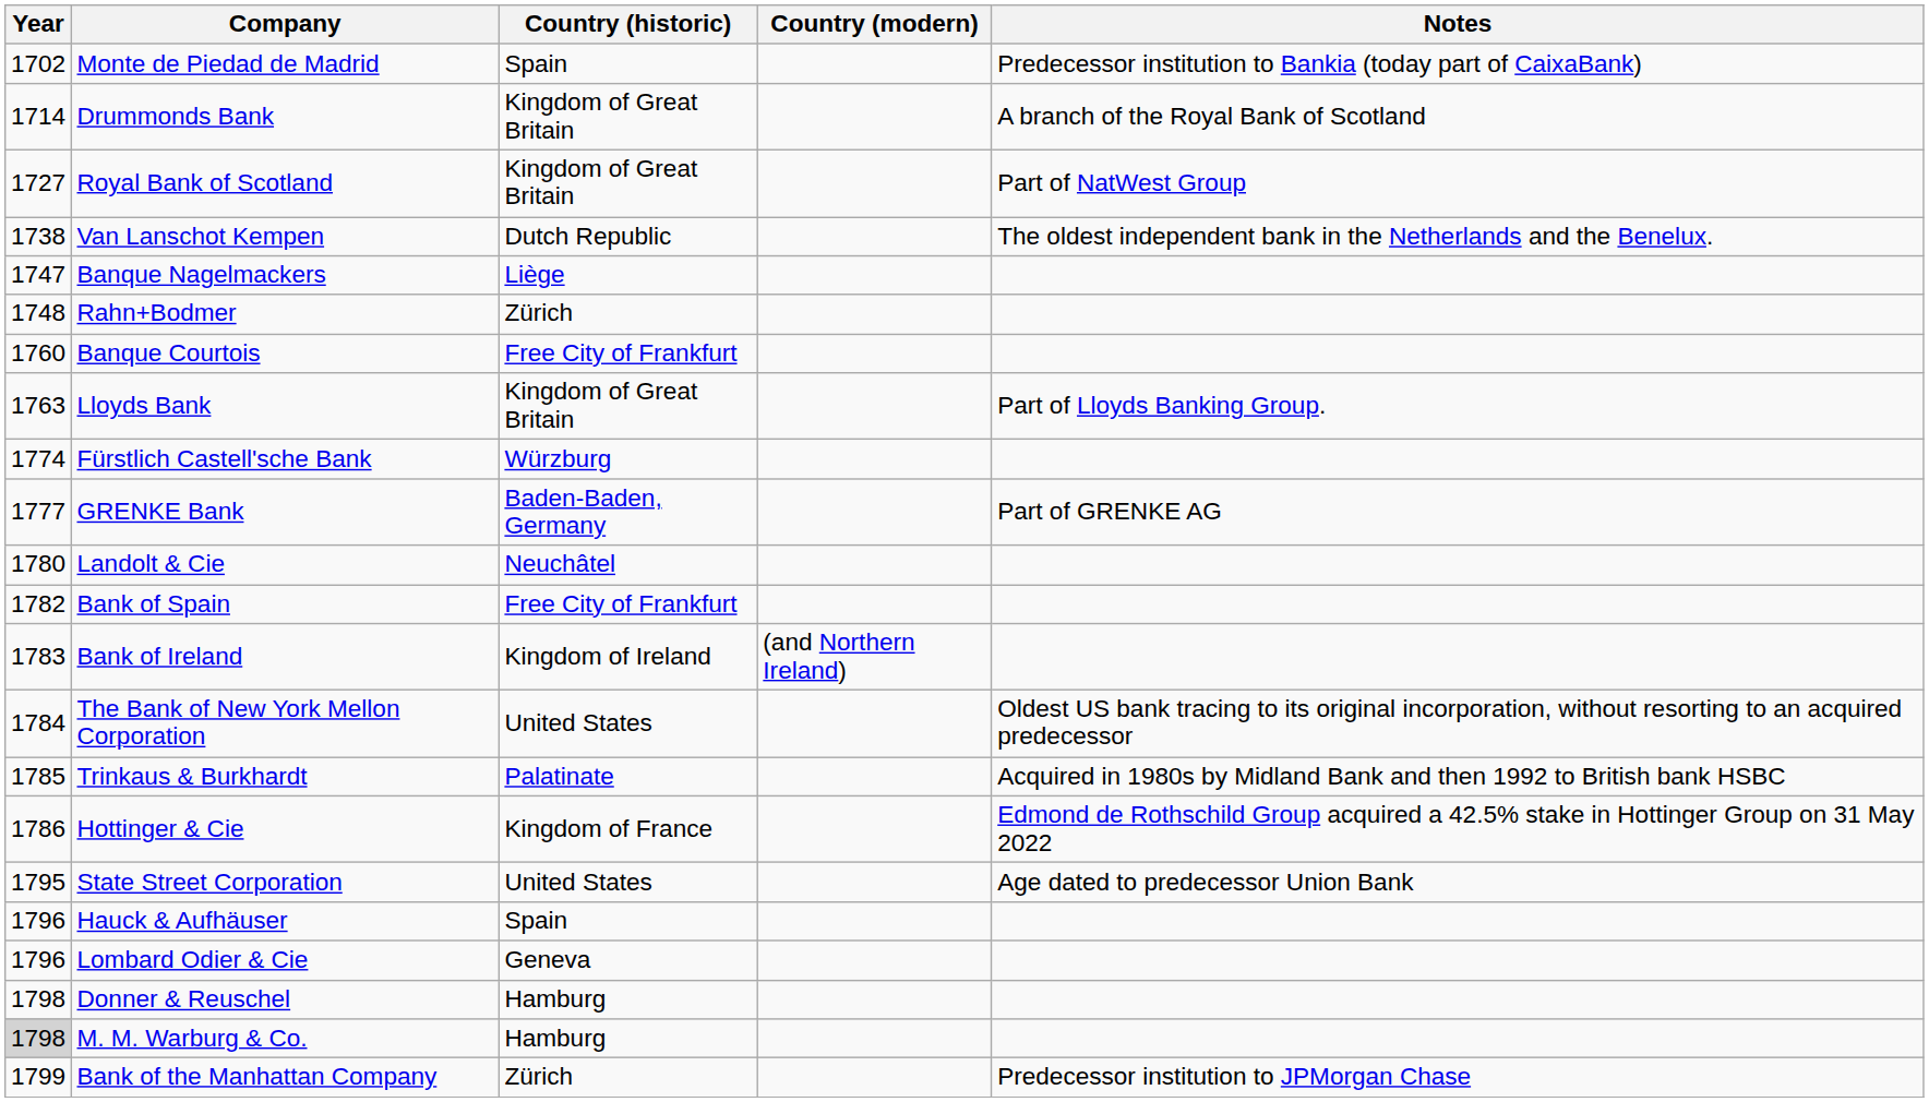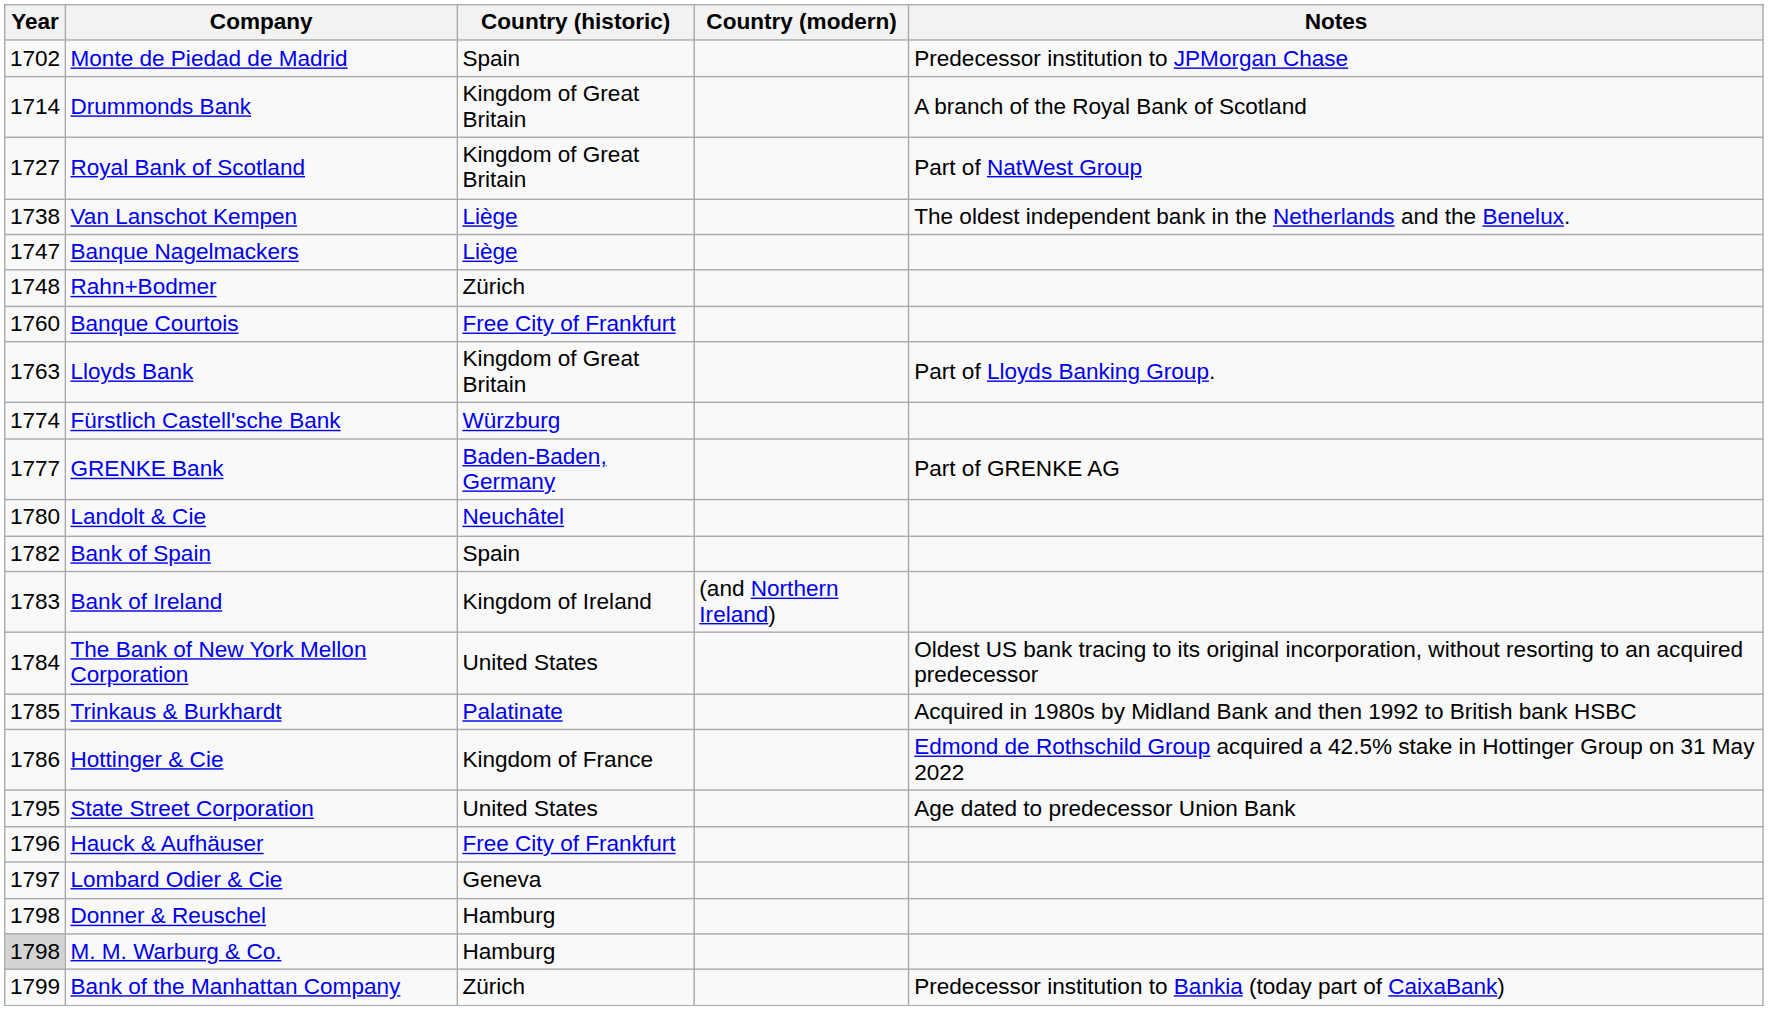 <table class="wikitable sortable">
 <tr>
 <th>Year</th>
 <th>Company</th>
 <th>Country (historic)</th>
 <th>Country (modern)</th>
 <th class=unsortable>Notes</th>
 </tr>
 <tr>
 <td>1702</td>
 <td><a href='#'>Monte de Piedad de Madrid</a></td>
 <td>Spain</td>
 <td></td>
-<td>Predecessor institution to <a href='#'>Bankia</a> (today part of <a href='#'>CaixaBank</a>)</td>
+<td>Predecessor institution to <a href='#'>JPMorgan Chase</a></td>
 </tr>
 <tr>
 <td>1714</td>
 <td><a href='#'>Drummonds Bank</a></td>
 <td>Kingdom of Great Britain</td>
 <td></td>
 <td>A branch of the Royal Bank of Scotland</td>
 </tr>
 <tr>
 <td>1727</td>
 <td><a href='#'>Royal Bank of Scotland</a></td>
 <td>Kingdom of Great Britain</td>
 <td></td>
 <td>Part of <a href='#'>NatWest Group</a></td>
 </tr>
 <tr>
 <td>1738</td>
 <td><a href='#'>Van Lanschot Kempen</a></td>
-<td>Dutch Republic</td>
+<td><a href='#'>Liège</a></td>
 <td></td>
 <td>The oldest independent bank in the <a href='#'>Netherlands</a> and the <a href='#'>Benelux</a>.</td>
 </tr>
 <tr>
 <td>1747</td>
 <td><a href='#'>Banque Nagelmackers</a></td>
 <td><a href='#'>Liège</a></td>
 <td></td>
 <td></td>
 </tr>
 <tr>
 <td>1748</td>
 <td><a href='#'>Rahn+Bodmer</a></td>
 <td>Zürich</td>
 <td></td>
 <td></td>
 </tr>
 <tr>
 <td>1760</td>
 <td><a href='#'>Banque Courtois</a></td>
 <td><a href='#'>Free City of Frankfurt</a></td>
 <td></td>
 <td></td>
 </tr>
 <tr>
 <td>1763</td>
 <td><a href='#'>Lloyds Bank</a></td>
 <td>Kingdom of Great Britain</td>
 <td></td>
 <td>Part of <a href='#'>Lloyds Banking Group</a>.</td>
 </tr>
 <tr>
 <td>1774</td>
 <td><a href='#'>Fürstlich Castell'sche Bank</a></td>
 <td><a href='#'>Würzburg</a></td>
 <td></td>
 <td></td>
 </tr>
 <tr>
 <td>1777</td>
 <td><a href='#'>GRENKE Bank</a></td>
 <td><a href='#'>Baden-Baden, Germany</a><br></td>
 <td></td>
 <td>Part of GRENKE AG</td>
 </tr>
 <tr>
 <td>1780</td>
 <td><a href='#'>Landolt & Cie</a></td>
 <td><a href='#'>Neuchâtel</a></td>
 <td></td>
 <td></td>
 </tr>
 <tr>
 <td>1782</td>
 <td><a href='#'>Bank of Spain</a></td>
-<td><a href='#'>Free City of Frankfurt</a></td>
+<td>Spain</td>
 <td></td>
 <td></td>
 </tr>
 <tr>
 <td>1783</td>
 <td><a href='#'>Bank of Ireland</a></td>
 <td>Kingdom of Ireland</td>
 <td> (and <a href='#'>Northern Ireland</a>)</td>
 <td></td>
 </tr>
 <tr>
 <td>1784</td>
 <td><a href='#'>The Bank of New York Mellon Corporation</a></td>
 <td>United States</td>
 <td></td>
 <td>Oldest US bank tracing to its original incorporation, without resorting to an acquired predecessor</td>
 </tr>
 <tr>
 <td>1785</td>
 <td><a href='#'>Trinkaus & Burkhardt</a></td>
 <td><a href='#'>Palatinate</a></td>
 <td></td>
 <td>Acquired in 1980s by Midland Bank and then 1992 to British bank HSBC</td>
 </tr>
 <tr>
 <td>1786</td>
 <td><a href='#'>Hottinger & Cie</a></td>
 <td>Kingdom of France</td>
 <td></td>
 <td><a href='#'>Edmond de Rothschild Group</a> acquired a 42.5% stake in Hottinger Group on 31 May 2022</td>
 </tr>
 <tr>
 <td>1795</td>
 <td><a href='#'>State Street Corporation</a></td>
 <td>United States</td>
 <td></td>
 <td>Age dated to predecessor Union Bank</td>
 </tr>
 <tr>
 <td>1796</td>
 <td><a href='#'>Hauck & Aufhäuser</a></td>
-<td>Spain</td>
+<td><a href='#'>Free City of Frankfurt</a></td>
 <td></td>
 <td></td>
 </tr>
 <tr>
-<td>1796</td>
+<td>1797</td>
 <td><a href='#'>Lombard Odier & Cie</a></td>
 <td>Geneva</td>
 <td></td>
 <td></td>
 </tr>
 <tr>
 <td>1798</td>
 <td><a href='#'>Donner & Reuschel</a></td>
 <td>Hamburg</td>
 <td></td>
 <td></td>
 </tr>
 <tr>
 <td style="background: lightgrey;">1798</td>
 <td><a href='#'>M. M. Warburg & Co.</a></td>
 <td>Hamburg</td>
 <td></td>
 <td></td>
 </tr>
 <tr>
 <td>1799</td>
 <td><a href='#'>Bank of the Manhattan Company</a></td>
 <td>Zürich</td>
 <td></td>
-<td>Predecessor institution to <a href='#'>JPMorgan Chase</a></td>
+<td>Predecessor institution to <a href='#'>Bankia</a> (today part of <a href='#'>CaixaBank</a>)</td>
 </tr>
 <tr>
 </tr>
 </table>
